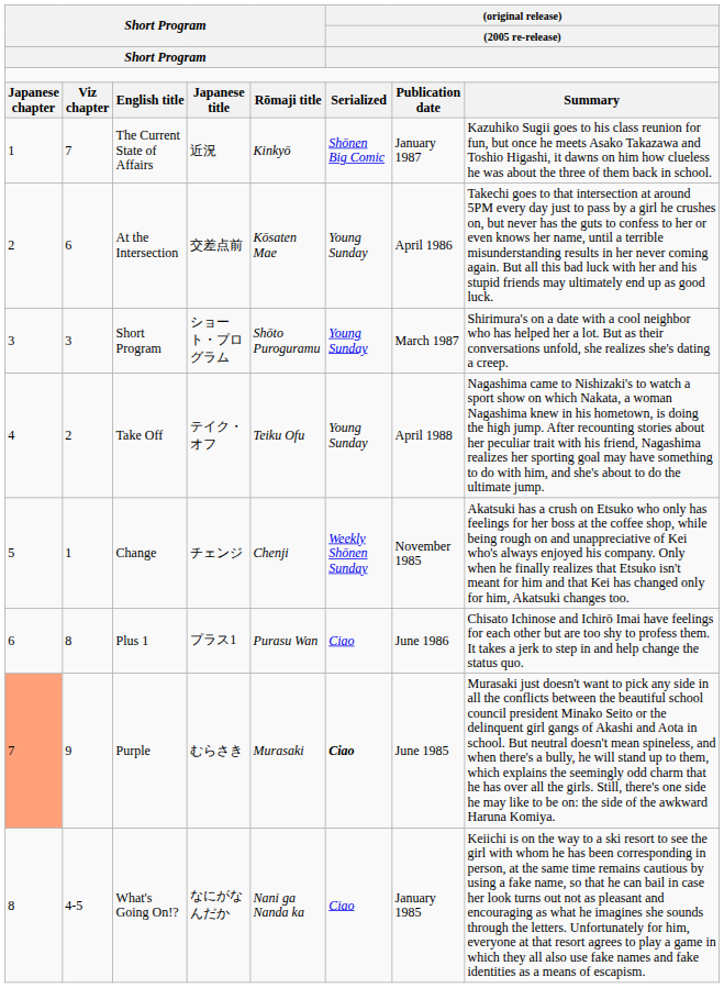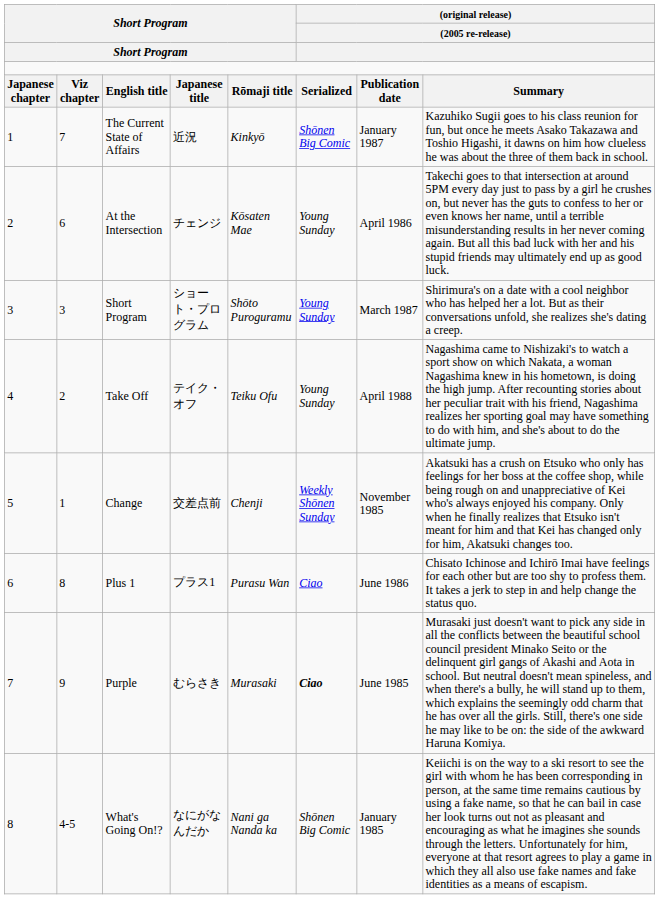 <table class="wikitable">
 <tr>
 <th colspan="5" rowspan="2"><strong><em>Short Program</em></strong></th>
 <th colspan="3"><small> (original release)</small></th>
 </tr>
 <tr>
 <th colspan="3"><small> (2005 re-release)</small></th>
 </tr>
 <tr>
 <th colspan="5">  <strong><em>Short Program</em></strong></th>
 <th colspan="3"><small></small></th>
 </tr>
 <tr>
 <td colspan="8" height="10"></td>
 </tr>
 <tr>
 <th>Japanese<br>chapter</th>
 <th>Viz chapter</th>
 <th>English title</th>
 <th>Japanese title</th>
 <th>Rōmaji title</th>
 <th>Serialized</th>
 <th>Publication date</th>
 <th>Summary</th>
 </tr>
 <tr>
 <td>1</td>
 <td>7</td>
 <td>The Current State of Affairs</td>
 <td>近況</td>
 <td><em>Kinkyō</em></td>
 <td><em><a href='#'>Shōnen Big Comic</a></em></td>
 <td>January 1987</td>
 <td>Kazuhiko Sugii goes to his class reunion for fun, but once he meets Asako Takazawa and Toshio Higashi, it dawns on him how clueless he was about the three of them back in school.</td>
 </tr>
 <tr>
 <td>2</td>
 <td>6</td>
 <td>At the Intersection</td>
-<td>交差点前</td>
+<td>チェンジ</td>
 <td><em>Kōsaten Mae</em></td>
 <td><em>Young Sunday</em></td>
 <td>April 1986</td>
 <td>Takechi goes to that intersection at around 5PM every day just to pass by a girl he crushes on, but never has the guts to confess to her or even knows her name, until a terrible misunderstanding results in her never coming again. But all this bad luck with her and his stupid friends may ultimately end up as good luck.</td>
 </tr>
 <tr>
 <td>3</td>
 <td>3</td>
 <td>Short Program</td>
 <td>ショート・プログラム</td>
 <td><em>Shōto Puroguramu</em></td>
 <td><em><a href='#'>Young Sunday</a></em></td>
 <td>March 1987</td>
 <td>Shirimura's on a date with a cool neighbor who has helped her a lot. But as their conversations unfold, she realizes she's dating a creep.</td>
 </tr>
 <tr>
 <td>4</td>
 <td>2</td>
 <td>Take Off</td>
 <td>テイク・オフ</td>
 <td><em>Teiku Ofu</em></td>
 <td><em>Young Sunday</em></td>
 <td>April 1988</td>
 <td>Nagashima came to Nishizaki's to watch a sport show on which Nakata, a woman Nagashima knew in his hometown, is doing the high jump. After recounting stories about her peculiar trait with his friend, Nagashima realizes her sporting goal may have something to do with him, and she's about to do the ultimate jump.</td>
 </tr>
 <tr>
 <td>5</td>
 <td>1</td>
 <td>Change</td>
-<td>チェンジ</td>
+<td>交差点前</td>
 <td><em>Chenji</em></td>
 <td><em><a href='#'>Weekly Shōnen Sunday</a></em></td>
 <td>November 1985</td>
 <td>Akatsuki has a crush on Etsuko who only has feelings for her boss at the coffee shop, while being rough on and unappreciative of Kei who's always enjoyed his company. Only when he finally realizes that Etsuko isn't meant for him and that Kei has changed only for him, Akatsuki changes too.</td>
 </tr>
 <tr>
 <td>6</td>
 <td>8</td>
 <td>Plus 1</td>
 <td>プラス1</td>
 <td><em>Purasu Wan</em></td>
 <td><em><a href='#'>Ciao</a></em></td>
 <td>June 1986</td>
 <td>Chisato Ichinose and Ichirō Imai have feelings for each other but are too shy to profess them. It takes a jerk to step in and help change the status quo.</td>
 </tr>
 <tr>
-<td style="background: lightsalmon;">7</td>
+<td>7</td>
 <td>9</td>
 <td>Purple</td>
 <td>むらさき</td>
 <td><em>Murasaki</em></td>
 <td><strong><em>Ciao</em></strong></td>
 <td>June 1985</td>
 <td>Murasaki just doesn't want to pick any side in all the conflicts between the beautiful school council president Minako Seito or the delinquent girl gangs of Akashi and Aota in school. But neutral doesn't mean spineless, and when there's a bully, he will stand up to them, which explains the seemingly odd charm that he has over all the girls. Still, there's one side he may like to be on: the side of the awkward Haruna Komiya.</td>
 </tr>
 <tr>
 <td>8</td>
 <td>4-5</td>
 <td>What's Going On!?</td>
 <td>なにがなんだか</td>
 <td><em>Nani ga Nanda ka</em></td>
-<td><em><a href='#'>Ciao</a></em></td>
+<td><em>Shōnen Big Comic</em></td>
 <td>January 1985</td>
 <td>Keiichi is on the way to a ski resort to see the girl with whom he has been corresponding in person, at the same time remains cautious by using a fake name, so that he can bail in case her look turns out not as pleasant and encouraging as what he imagines she sounds through the letters. Unfortunately for him, everyone at that resort agrees to play a game in which they all also use fake names and fake identities as a means of escapism.</td>
 </tr>
 </table>
